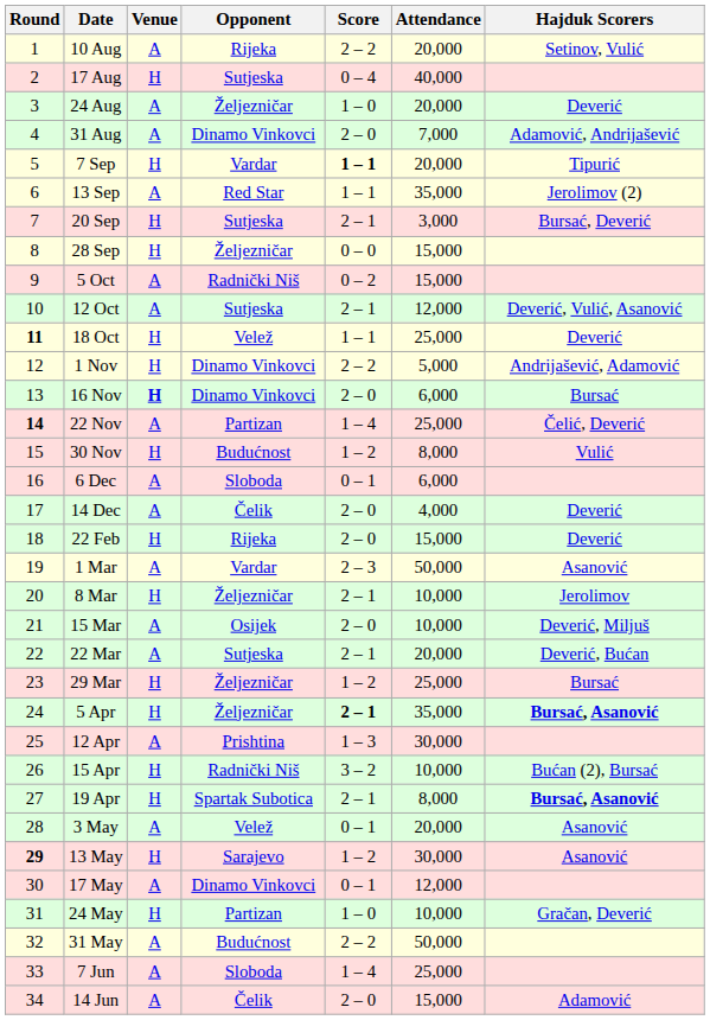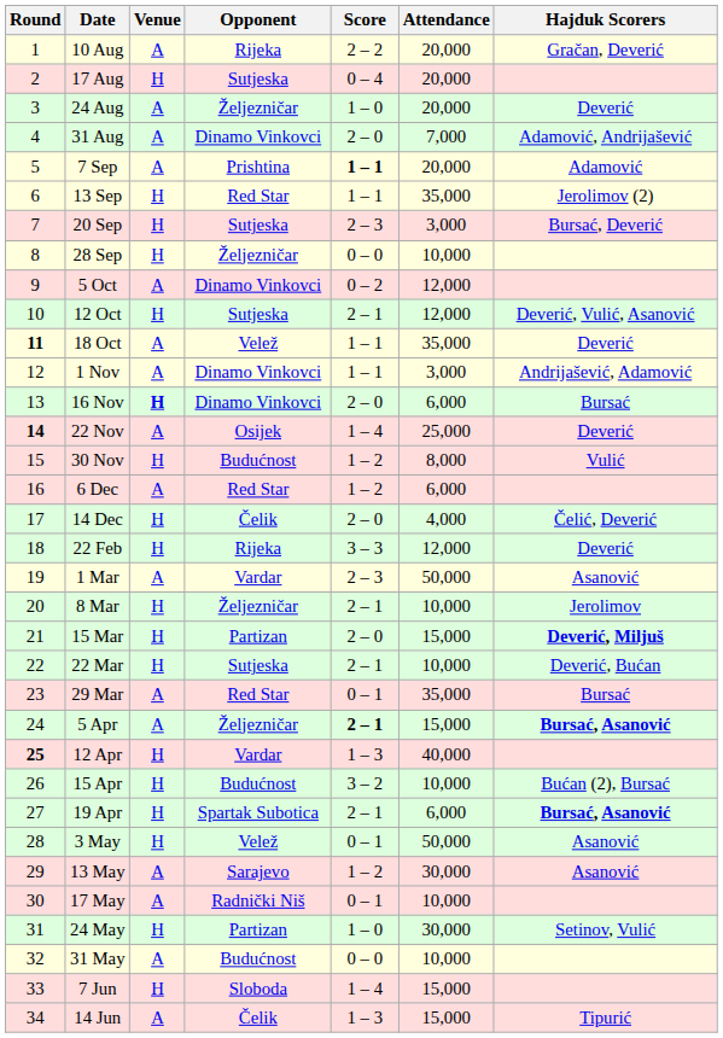 <table class="wikitable sortable" style="text-align: center; font-size:95%;">
 <tr>
 <th width="30">Round</th>
 <th width="60">Date</th>
 <th width="20">Venue</th>
 <th width="150">Opponent</th>
 <th width="60">Score</th>
 <th width="60">Attendance</th>
 <th width="250">Hajduk Scorers</th>
 </tr>
 <tr bgcolor="#ffffdd">
 <td>1</td>
 <td>10 Aug</td>
 <td><a href='#'>A</a></td>
 <td><a href='#'>Rijeka</a></td>
 <td>2 – 2</td>
 <td>20,000</td>
-<td><a href='#'>Setinov</a>, <a href='#'>Vulić</a></td>
+<td><a href='#'>Gračan</a>, <a href='#'>Deverić</a></td>
 </tr>
 <tr bgcolor="#ffdddd">
 <td>2</td>
 <td>17 Aug</td>
 <td><a href='#'>H</a></td>
 <td><a href='#'>Sutjeska</a></td>
 <td>0 – 4</td>
-<td>40,000</td>
+<td>20,000</td>
 <td></td>
 </tr>
 <tr bgcolor="#ddffdd">
 <td>3</td>
 <td>24 Aug</td>
 <td><a href='#'>A</a></td>
 <td><a href='#'>Željezničar</a></td>
 <td>1 – 0</td>
 <td>20,000</td>
 <td><a href='#'>Deverić</a></td>
 </tr>
 <tr bgcolor="#ddffdd">
 <td>4</td>
 <td>31 Aug</td>
 <td><a href='#'>A</a></td>
 <td><a href='#'>Dinamo Vinkovci</a></td>
 <td>2 – 0</td>
 <td>7,000</td>
 <td><a href='#'>Adamović</a>, <a href='#'>Andrijašević</a></td>
 </tr>
 <tr bgcolor="#ffffdd">
 <td>5</td>
 <td>7 Sep</td>
-<td><a href='#'>H</a></td>
-<td><a href='#'>Vardar</a></td>
+<td><a href='#'>A</a></td>
+<td><a href='#'>Prishtina</a></td>
 <td><strong>1 – 1</strong></td>
 <td>20,000</td>
-<td><a href='#'>Tipurić</a></td>
+<td><a href='#'>Adamović</a></td>
 </tr>
 <tr bgcolor="#ffffdd">
 <td>6</td>
 <td>13 Sep</td>
-<td><a href='#'>A</a></td>
+<td><a href='#'>H</a></td>
 <td><a href='#'>Red Star</a></td>
 <td>1 – 1</td>
 <td>35,000</td>
 <td><a href='#'>Jerolimov</a> (2)</td>
 </tr>
 <tr bgcolor="#ffdddd">
 <td>7</td>
 <td>20 Sep</td>
 <td><a href='#'>H</a></td>
 <td><a href='#'>Sutjeska</a></td>
-<td>2 – 1</td>
+<td>2 – 3</td>
 <td>3,000</td>
 <td><a href='#'>Bursać</a>, <a href='#'>Deverić</a></td>
 </tr>
 <tr bgcolor="#ffffdd">
 <td>8</td>
 <td>28 Sep</td>
 <td><a href='#'>H</a></td>
 <td><a href='#'>Željezničar</a></td>
 <td>0 – 0</td>
-<td>15,000</td>
+<td>10,000</td>
 <td></td>
 </tr>
 <tr bgcolor="#ffdddd">
 <td>9</td>
 <td>5 Oct</td>
 <td><a href='#'>A</a></td>
-<td><a href='#'>Radnički Niš</a></td>
+<td><a href='#'>Dinamo Vinkovci</a></td>
 <td>0 – 2</td>
-<td>15,000</td>
+<td>12,000</td>
 <td></td>
 </tr>
 <tr bgcolor="#ddffdd">
 <td>10</td>
 <td>12 Oct</td>
-<td><a href='#'>A</a></td>
+<td><a href='#'>H</a></td>
 <td><a href='#'>Sutjeska</a></td>
 <td>2 – 1</td>
 <td>12,000</td>
 <td><a href='#'>Deverić</a>, <a href='#'>Vulić</a>, <a href='#'>Asanović</a></td>
 </tr>
 <tr bgcolor="#ffffdd">
 <td><strong>11</strong></td>
 <td>18 Oct</td>
-<td><a href='#'>H</a></td>
+<td><a href='#'>A</a></td>
 <td><a href='#'>Velež</a></td>
 <td>1 – 1</td>
-<td>25,000</td>
+<td>35,000</td>
 <td><a href='#'>Deverić</a></td>
 </tr>
 <tr bgcolor="#ffffdd">
 <td>12</td>
 <td>1 Nov</td>
-<td><a href='#'>H</a></td>
+<td><a href='#'>A</a></td>
 <td><a href='#'>Dinamo Vinkovci</a></td>
-<td>2 – 2</td>
-<td>5,000</td>
+<td>1 – 1</td>
+<td>3,000</td>
 <td><a href='#'>Andrijašević</a>, <a href='#'>Adamović</a></td>
 </tr>
 <tr bgcolor="#ddffdd">
 <td>13</td>
 <td>16 Nov</td>
 <td><strong><a href='#'>H</a></strong></td>
 <td><a href='#'>Dinamo Vinkovci</a></td>
 <td>2 – 0</td>
 <td>6,000</td>
 <td><a href='#'>Bursać</a></td>
 </tr>
 <tr bgcolor="#ffdddd">
 <td><strong>14</strong></td>
 <td>22 Nov</td>
 <td><a href='#'>A</a></td>
-<td><a href='#'>Partizan</a></td>
+<td><a href='#'>Osijek</a></td>
 <td>1 – 4</td>
 <td>25,000</td>
-<td><a href='#'>Čelić</a>, <a href='#'>Deverić</a></td>
+<td><a href='#'>Deverić</a></td>
 </tr>
 <tr bgcolor="#ffdddd">
 <td>15</td>
 <td>30 Nov</td>
 <td><a href='#'>H</a></td>
 <td><a href='#'>Budućnost</a></td>
 <td>1 – 2</td>
 <td>8,000</td>
 <td><a href='#'>Vulić</a></td>
 </tr>
 <tr bgcolor="#ffdddd">
 <td>16</td>
 <td>6 Dec</td>
 <td><a href='#'>A</a></td>
-<td><a href='#'>Sloboda</a></td>
-<td>0 – 1</td>
+<td><a href='#'>Red Star</a></td>
+<td>1 – 2</td>
 <td>6,000</td>
 <td></td>
 </tr>
 <tr bgcolor="#ddffdd">
 <td>17</td>
 <td>14 Dec</td>
-<td><a href='#'>A</a></td>
+<td><a href='#'>H</a></td>
 <td><a href='#'>Čelik</a></td>
 <td>2 – 0</td>
 <td>4,000</td>
-<td><a href='#'>Deverić</a></td>
+<td><a href='#'>Čelić</a>, <a href='#'>Deverić</a></td>
 </tr>
 <tr bgcolor="#ddffdd">
 <td>18</td>
 <td>22 Feb</td>
 <td><a href='#'>H</a></td>
 <td><a href='#'>Rijeka</a></td>
-<td>2 – 0</td>
-<td>15,000</td>
+<td>3 – 3</td>
+<td>12,000</td>
 <td><a href='#'>Deverić</a></td>
 </tr>
 <tr bgcolor="#ffffdd">
 <td>19</td>
 <td>1 Mar</td>
 <td><a href='#'>A</a></td>
 <td><a href='#'>Vardar</a></td>
 <td>2 – 3</td>
 <td>50,000</td>
 <td><a href='#'>Asanović</a></td>
 </tr>
 <tr bgcolor="#ddffdd">
 <td>20</td>
 <td>8 Mar</td>
 <td><a href='#'>H</a></td>
 <td><a href='#'>Željezničar</a></td>
 <td>2 – 1</td>
 <td>10,000</td>
 <td><a href='#'>Jerolimov</a></td>
 </tr>
 <tr bgcolor="#ddffdd">
 <td>21</td>
 <td>15 Mar</td>
-<td><a href='#'>A</a></td>
-<td><a href='#'>Osijek</a></td>
+<td><a href='#'>H</a></td>
+<td><a href='#'>Partizan</a></td>
 <td>2 – 0</td>
-<td>10,000</td>
-<td><a href='#'>Deverić</a>, <a href='#'>Miljuš</a></td>
+<td>15,000</td>
+<td><strong><a href='#'>Deverić</a>, <a href='#'>Miljuš</a></strong></td>
 </tr>
 <tr bgcolor="#ddffdd">
 <td>22</td>
 <td>22 Mar</td>
-<td><a href='#'>A</a></td>
+<td><a href='#'>H</a></td>
 <td><a href='#'>Sutjeska</a></td>
 <td>2 – 1</td>
-<td>20,000</td>
+<td>10,000</td>
 <td><a href='#'>Deverić</a>, <a href='#'>Bućan</a></td>
 </tr>
 <tr bgcolor="#ffdddd">
 <td>23</td>
 <td>29 Mar</td>
-<td><a href='#'>H</a></td>
-<td><a href='#'>Željezničar</a></td>
-<td>1 – 2</td>
-<td>25,000</td>
+<td><a href='#'>A</a></td>
+<td><a href='#'>Red Star</a></td>
+<td>0 – 1</td>
+<td>35,000</td>
 <td><a href='#'>Bursać</a></td>
 </tr>
 <tr bgcolor="#ddffdd">
 <td>24</td>
 <td>5 Apr</td>
-<td><a href='#'>H</a></td>
+<td><a href='#'>A</a></td>
 <td><a href='#'>Željezničar</a></td>
 <td><strong>2 – 1</strong></td>
-<td>35,000</td>
+<td>15,000</td>
 <td><strong><a href='#'>Bursać</a>, <a href='#'>Asanović</a></strong></td>
 </tr>
 <tr bgcolor="#ffdddd">
-<td>25</td>
+<td><strong>25</strong></td>
 <td>12 Apr</td>
-<td><a href='#'>A</a></td>
-<td><a href='#'>Prishtina</a></td>
+<td><a href='#'>H</a></td>
+<td><a href='#'>Vardar</a></td>
 <td>1 – 3</td>
-<td>30,000</td>
+<td>40,000</td>
 <td></td>
 </tr>
 <tr bgcolor="#ddffdd">
 <td>26</td>
 <td>15 Apr</td>
 <td><a href='#'>H</a></td>
-<td><a href='#'>Radnički Niš</a></td>
+<td><a href='#'>Budućnost</a></td>
 <td>3 – 2</td>
 <td>10,000</td>
 <td><a href='#'>Bućan</a> (2), <a href='#'>Bursać</a></td>
 </tr>
 <tr bgcolor="#ddffdd">
 <td>27</td>
 <td>19 Apr</td>
 <td><a href='#'>H</a></td>
 <td><a href='#'>Spartak Subotica</a></td>
 <td>2 – 1</td>
-<td>8,000</td>
+<td>6,000</td>
 <td><strong><a href='#'>Bursać</a>, <a href='#'>Asanović</a></strong></td>
 </tr>
 <tr bgcolor="#ddffdd">
 <td>28</td>
 <td>3 May</td>
-<td><a href='#'>A</a></td>
+<td><a href='#'>H</a></td>
 <td><a href='#'>Velež</a></td>
 <td>0 – 1</td>
-<td>20,000</td>
+<td>50,000</td>
 <td><a href='#'>Asanović</a></td>
 </tr>
 <tr bgcolor="#ffdddd">
-<td><strong>29</strong></td>
+<td>29</td>
 <td>13 May</td>
-<td><a href='#'>H</a></td>
+<td><a href='#'>A</a></td>
 <td><a href='#'>Sarajevo</a></td>
 <td>1 – 2</td>
 <td>30,000</td>
 <td><a href='#'>Asanović</a></td>
 </tr>
 <tr bgcolor="#ffdddd">
 <td>30</td>
 <td>17 May</td>
 <td><a href='#'>A</a></td>
-<td><a href='#'>Dinamo Vinkovci</a></td>
+<td><a href='#'>Radnički Niš</a></td>
 <td>0 – 1</td>
-<td>12,000</td>
+<td>10,000</td>
 <td></td>
 </tr>
 <tr bgcolor="#ddffdd">
 <td>31</td>
 <td>24 May</td>
 <td><a href='#'>H</a></td>
 <td><a href='#'>Partizan</a></td>
 <td>1 – 0</td>
-<td>10,000</td>
-<td><a href='#'>Gračan</a>, <a href='#'>Deverić</a></td>
+<td>30,000</td>
+<td><a href='#'>Setinov</a>, <a href='#'>Vulić</a></td>
 </tr>
 <tr bgcolor="#ffffdd">
 <td>32</td>
 <td>31 May</td>
 <td><a href='#'>A</a></td>
 <td><a href='#'>Budućnost</a></td>
-<td>2 – 2</td>
-<td>50,000</td>
+<td>0 – 0</td>
+<td>10,000</td>
 <td></td>
 </tr>
 <tr bgcolor="#ffdddd">
 <td>33</td>
 <td>7 Jun</td>
-<td><a href='#'>A</a></td>
+<td><a href='#'>H</a></td>
 <td><a href='#'>Sloboda</a></td>
 <td>1 – 4</td>
-<td>25,000</td>
+<td>15,000</td>
 <td></td>
 </tr>
 <tr bgcolor="#ffdddd">
 <td>34</td>
 <td>14 Jun</td>
 <td><a href='#'>A</a></td>
 <td><a href='#'>Čelik</a></td>
-<td>2 – 0</td>
+<td>1 – 3</td>
 <td>15,000</td>
-<td><a href='#'>Adamović</a></td>
+<td><a href='#'>Tipurić</a></td>
 </tr>
 </table>
